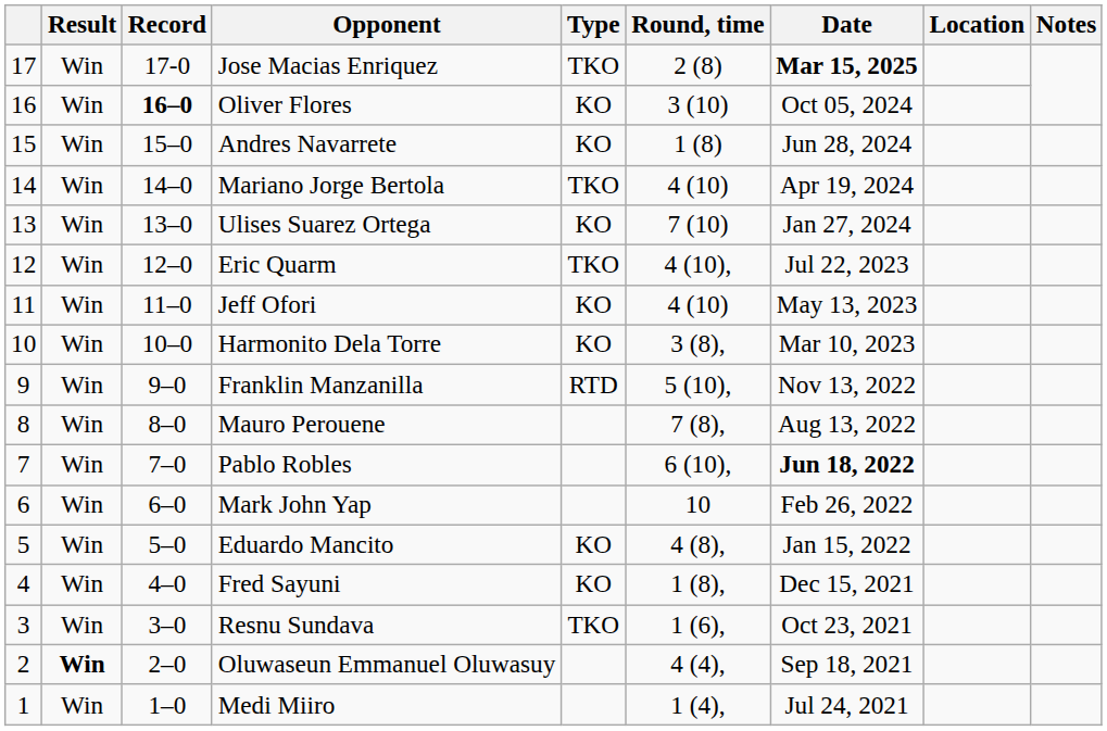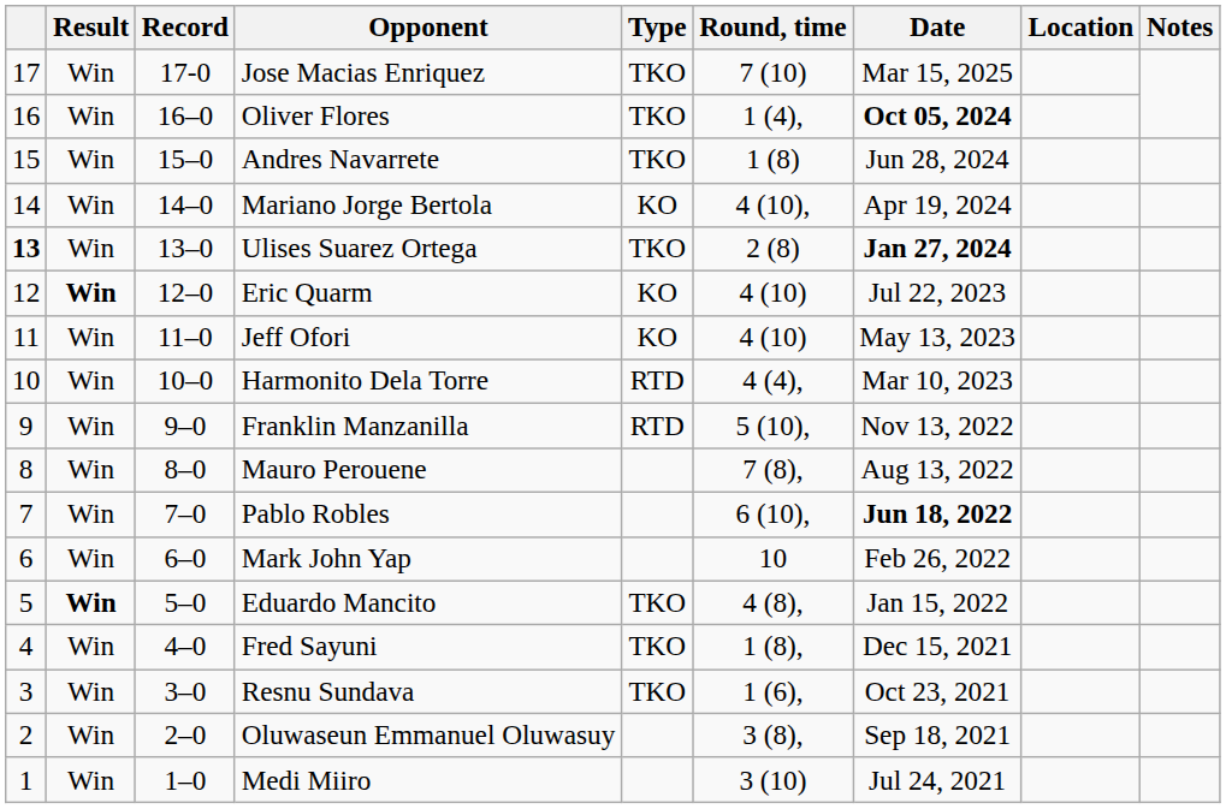 <table class=wikitable style=text-align:center>
 <tr>
 <th></th>
 <th>Result</th>
 <th>Record</th>
 <th>Opponent</th>
 <th>Type</th>
 <th>Round, time</th>
 <th>Date</th>
 <th>Location</th>
 <th>Notes</th>
 </tr>
 <tr>
 <td>17</td>
 <td>Win</td>
 <td>17-0</td>
 <td align=left>Jose Macias Enriquez</td>
 <td>TKO</td>
-<td>2 (8) </td>
-<td><strong>Mar 15, 2025</strong></td>
+<td>7 (10) </td>
+<td>Mar 15, 2025</td>
 <td align=left></td>
 </tr>
 <tr>
 <td>16</td>
 <td>Win</td>
-<td><strong>16–0</strong></td>
+<td>16–0</td>
 <td align=left>Oliver Flores</td>
-<td>KO</td>
-<td>3 (10) </td>
-<td>Oct 05, 2024</td>
+<td>TKO</td>
+<td>1 (4), </td>
+<td><strong>Oct 05, 2024</strong></td>
 <td align=left></td>
 </tr>
 <tr>
 <td>15</td>
 <td>Win</td>
 <td>15–0</td>
 <td align=left>Andres Navarrete</td>
-<td>KO</td>
+<td>TKO</td>
 <td>1 (8) </td>
 <td>Jun 28, 2024</td>
 <td align=left></td>
 <td align=left></td>
 </tr>
 <tr>
 <td>14</td>
 <td>Win</td>
 <td>14–0</td>
 <td align=left>Mariano Jorge Bertola</td>
-<td>TKO</td>
-<td>4 (10)</td>
+<td>KO</td>
+<td>4 (10), </td>
 <td>Apr 19, 2024</td>
 <td align=left></td>
 <td align=left></td>
 </tr>
 <tr>
-<td>13</td>
+<td><strong>13</strong></td>
 <td>Win</td>
 <td>13–0</td>
 <td align=left>Ulises Suarez Ortega</td>
-<td>KO</td>
-<td>7 (10) </td>
-<td>Jan 27, 2024</td>
+<td>TKO</td>
+<td>2 (8) </td>
+<td><strong>Jan 27, 2024</strong></td>
 <td align=left></td>
 <td align=left></td>
 </tr>
 <tr>
 <td>12</td>
-<td>Win</td>
+<td><strong>Win</strong></td>
 <td>12–0</td>
 <td align=left>Eric Quarm</td>
-<td>TKO</td>
-<td>4 (10), </td>
+<td>KO</td>
+<td>4 (10)</td>
 <td>Jul 22, 2023</td>
 <td align=left></td>
 <td align=left></td>
 </tr>
 <tr>
 <td>11</td>
 <td>Win</td>
 <td>11–0</td>
 <td align=left>Jeff Ofori</td>
 <td>KO</td>
 <td>4 (10)</td>
 <td>May 13, 2023</td>
 <td align=left></td>
 <td align=left></td>
 </tr>
 <tr>
 <td>10</td>
 <td> Win</td>
 <td>10–0</td>
 <td align=left>Harmonito Dela Torre</td>
-<td>KO</td>
-<td>3 (8), </td>
+<td>RTD</td>
+<td>4 (4), </td>
 <td>Mar 10, 2023</td>
 <td align=left></td>
 <td align=left></td>
 </tr>
 <tr>
 <td>9</td>
 <td>Win</td>
 <td>9–0</td>
 <td align=left>Franklin Manzanilla</td>
 <td>RTD</td>
 <td>5 (10), </td>
 <td>Nov 13, 2022</td>
 <td align=left></td>
 <td align=left></td>
 </tr>
 <tr>
 <td>8</td>
 <td>Win</td>
 <td>8–0</td>
 <td align=left>Mauro Perouene</td>
 <td></td>
 <td>7 (8), </td>
 <td>Aug 13, 2022</td>
 <td align=left></td>
 <td align=left></td>
 </tr>
 <tr>
 <td>7</td>
 <td>Win</td>
 <td>7–0</td>
 <td align=left>Pablo Robles</td>
 <td></td>
 <td>6 (10), </td>
 <td><strong>Jun 18, 2022</strong></td>
 <td align=left></td>
 <td align=left></td>
 </tr>
 <tr>
 <td>6</td>
 <td>Win</td>
 <td>6–0</td>
 <td align=left>Mark John Yap</td>
 <td></td>
 <td>10</td>
 <td>Feb 26, 2022</td>
 <td align=left></td>
 <td align=left></td>
 </tr>
 <tr>
 <td>5</td>
-<td>Win</td>
+<td><strong>Win</strong></td>
 <td>5–0</td>
 <td align=left>Eduardo Mancito</td>
-<td>KO</td>
+<td>TKO</td>
 <td>4 (8), </td>
 <td>Jan 15, 2022</td>
 <td align=left></td>
 <td align=left></td>
 </tr>
 <tr>
 <td>4</td>
 <td>Win</td>
 <td>4–0</td>
 <td align=left>Fred Sayuni</td>
-<td>KO</td>
+<td>TKO</td>
 <td>1 (8), </td>
 <td>Dec 15, 2021</td>
 <td align=left></td>
 <td align=left></td>
 </tr>
 <tr>
 <td>3</td>
 <td>Win</td>
 <td>3–0</td>
 <td align=left>Resnu Sundava</td>
 <td>TKO</td>
 <td>1 (6), </td>
 <td>Oct 23, 2021</td>
 <td align=left></td>
 <td align=left></td>
 </tr>
 <tr>
 <td>2</td>
-<td><strong>Win</strong></td>
+<td>Win</td>
 <td>2–0</td>
 <td align=left>Oluwaseun Emmanuel Oluwasuy</td>
 <td></td>
-<td>4 (4), </td>
+<td>3 (8), </td>
 <td>Sep 18, 2021</td>
 <td align=left></td>
 <td align=left></td>
 </tr>
 <tr>
 <td>1</td>
 <td>Win</td>
 <td>1–0</td>
 <td align=left>Medi Miiro</td>
 <td></td>
-<td>1 (4), </td>
+<td>3 (10) </td>
 <td>Jul 24, 2021</td>
 <td align=left></td>
 <td align=left></td>
 </tr>
 </table>
